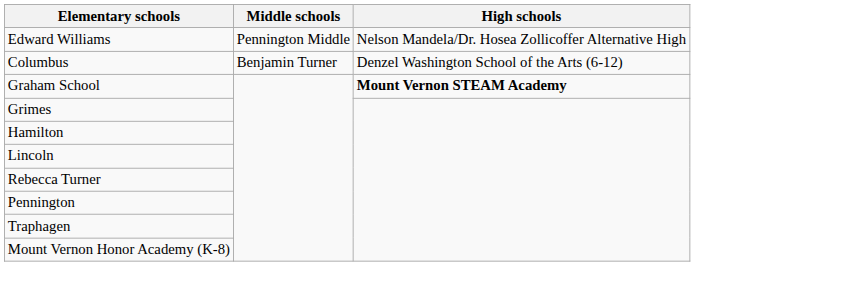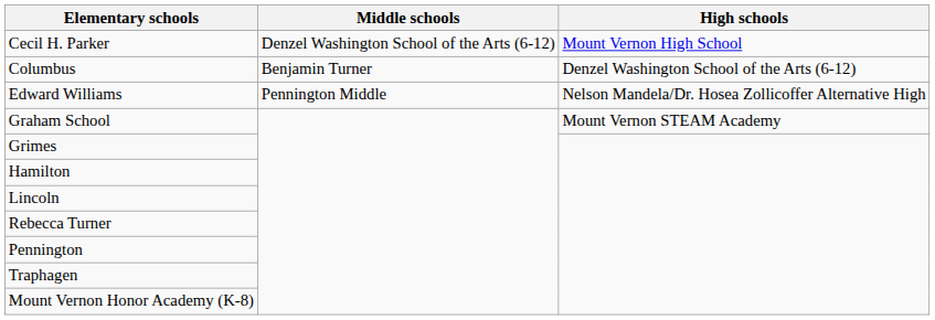 <table class="wikitable">
 <tr>
 <th>Elementary schools</th>
 <th>Middle schools</th>
 <th>High schools</th>
 </tr>
 <tr>
-<td>Edward Williams</td>
-<td>Pennington Middle</td>
-<td>Nelson Mandela/Dr. Hosea Zollicoffer Alternative High</td>
+<td>Cecil H. Parker</td>
+<td>Denzel Washington School of the Arts (6-12)</td>
+<td><a href='#'>Mount Vernon High School</a></td>
 </tr>
 <tr>
 <td>Columbus</td>
 <td>Benjamin Turner</td>
 <td>Denzel Washington School of the Arts (6-12)</td>
 </tr>
 <tr>
+<td>Edward Williams</td>
+<td>Pennington Middle</td>
+<td>Nelson Mandela/Dr. Hosea Zollicoffer Alternative High</td>
+</tr>
+<tr>
 <td>Graham School</td>
 <td rowspan=8></td>
-<td><strong>Mount Vernon STEAM Academy</strong></td>
+<td>Mount Vernon STEAM Academy</td>
 </tr>
 <tr>
 <td>Grimes</td>
 </tr>
 <tr>
 <td>Hamilton</td>
 </tr>
 <tr>
 <td>Lincoln</td>
 </tr>
 <tr>
 <td>Rebecca Turner</td>
 </tr>
 <tr>
 <td>Pennington</td>
 </tr>
 <tr>
 <td>Traphagen</td>
 </tr>
 <tr>
 <td>Mount Vernon Honor Academy (K-8)</td>
 </tr>
 </table>
